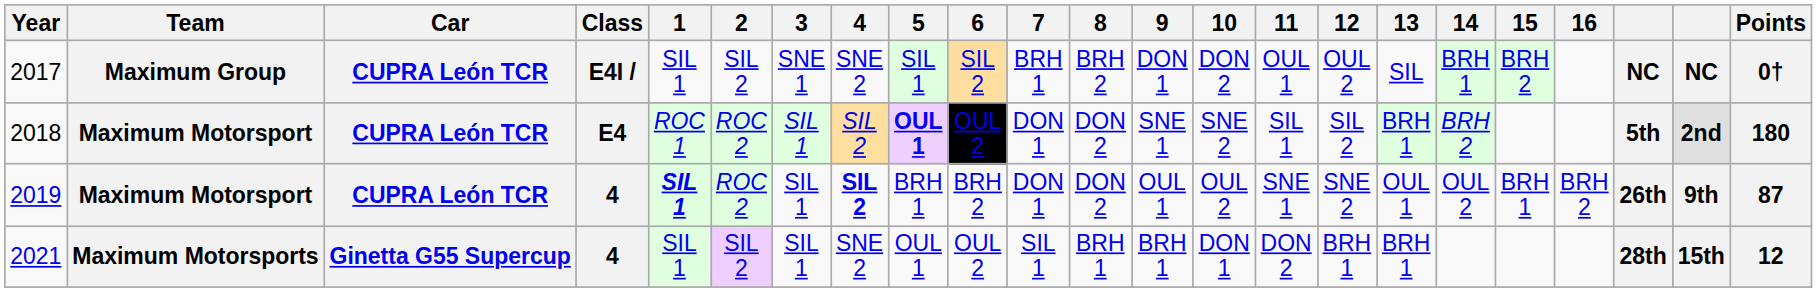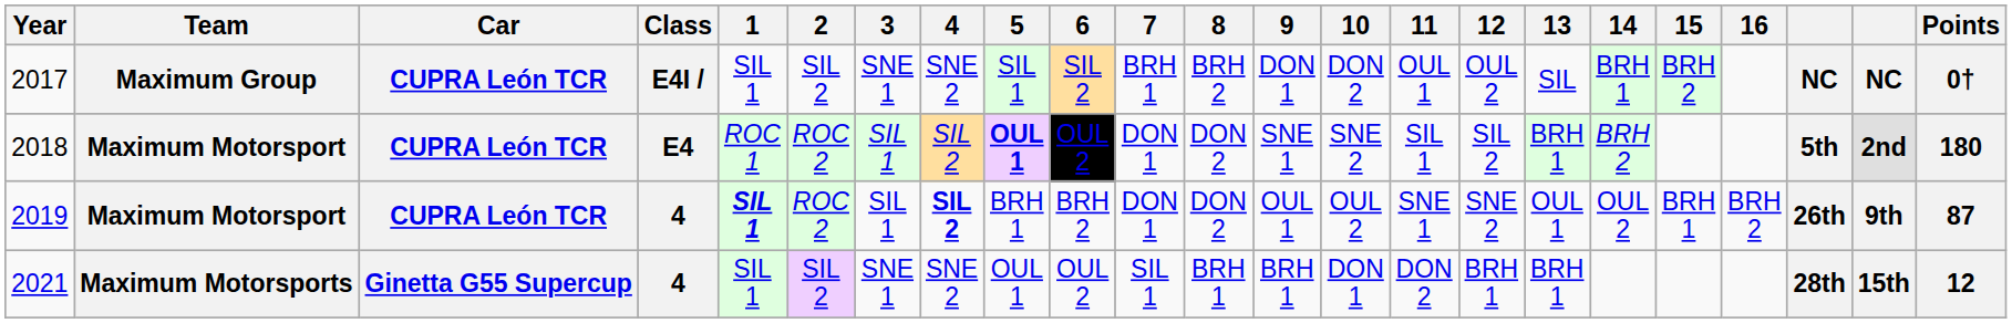 <table class="wikitable" style="text-align:center; font-size:85%">
 <tr>
 <th>Year</th>
 <th>Team</th>
 <th>Car</th>
 <th>Class</th>
 <th>1</th>
 <th>2</th>
 <th>3</th>
 <th>4</th>
 <th>5</th>
 <th>6</th>
 <th>7</th>
 <th>8</th>
 <th>9</th>
 <th>10</th>
 <th>11</th>
 <th>12</th>
 <th>13</th>
 <th>14</th>
 <th>15</th>
 <th>16</th>
 <th></th>
 <th></th>
 <th>Points</th>
 </tr>
 <tr>
 <td>2017</td>
 <th nowrap>Maximum Group</th>
 <th nowrap><a href='#'>CUPRA León TCR</a></th>
 <th align=center><strong><span>E4I</span></strong> / <strong><span></span></strong></th>
 <td style="background:#;"><a href='#'>SIL<br>1</a></td>
 <td style="background:#;"><a href='#'>SIL<br>2</a></td>
 <td style="background:#;"><a href='#'>SNE<br>1</a></td>
 <td style="background:#;"><a href='#'>SNE<br>2</a></td>
 <td style="background:#dfffdf;"><a href='#'>SIL<br>1</a><br></td>
 <td style="background:#FFDF9F;"><a href='#'>SIL<br>2</a><br></td>
 <td style="background:#;"><a href='#'>BRH<br>1</a></td>
 <td style="background:#;"><a href='#'>BRH<br>2</a></td>
 <td style="background:#;"><a href='#'>DON<br>1</a></td>
 <td style="background:#;"><a href='#'>DON<br>2</a></td>
 <td style="background:#;"><a href='#'>OUL<br>1</a></td>
 <td style="background:#;"><a href='#'>OUL<br>2</a></td>
 <td style="background:#;"><a href='#'>SIL</a></td>
 <td style="background:#dfffdf;"><a href='#'>BRH<br>1</a><br></td>
 <td style="background:#dfffdf;"><a href='#'>BRH<br>2</a><br></td>
 <td></td>
 <th>NC</th>
 <th>NC</th>
 <th><strong>0†</strong></th>
 </tr>
 <tr>
 <td>2018</td>
 <th nowrap>Maximum Motorsport</th>
 <th nowrap><a href='#'>CUPRA León TCR</a></th>
 <th align=center><strong><span>E4</span></strong></th>
 <td style="background:#dfffdf;"><em><a href='#'>ROC<br>1</a></em><br></td>
 <td style="background:#dfffdf;"><em><a href='#'>ROC<br>2</a></em><br></td>
 <td style="background:#dfffdf;"><em><a href='#'>SIL<br>1</a></em><br></td>
 <td style="background:#FFDF9F;"><em><a href='#'>SIL<br>2</a></em><br></td>
 <td style="background:#EFCFFF;"><strong><a href='#'>OUL<br>1</a></strong><br></td>
 <td style="background:black; color:white"><a href='#'><span>OUL<br>2</span></a><br></td>
 <td style="background:#;"><a href='#'>DON<br>1</a></td>
 <td style="background:#;"><a href='#'>DON<br>2</a></td>
 <td style="background:#;"><a href='#'>SNE<br>1</a></td>
 <td style="background:#;"><a href='#'>SNE<br>2</a></td>
 <td style="background:#;"><a href='#'>SIL<br>1</a></td>
 <td style="background:#;"><a href='#'>SIL<br>2</a></td>
 <td style="background:#dfffdf;"><a href='#'>BRH<br>1</a><br></td>
 <td style="background:#dfffdf;"><em><a href='#'>BRH<br>2</a></em><br></td>
 <td></td>
 <td></td>
 <th>5th</th>
 <th style="background:#dfdfdf;">2nd</th>
 <th>180</th>
 </tr>
 <tr>
 <td><a href='#'>2019</a></td>
 <th nowrap>Maximum Motorsport</th>
 <th nowrap><a href='#'>CUPRA León TCR</a></th>
 <th align=center><strong><span>4</span></strong></th>
 <td style="background:#dfffdf;"><strong><em><a href='#'>SIL<br>1</a></em></strong><br></td>
 <td style="background:#dfffdf;"><em><a href='#'>ROC<br>2</a></em><br></td>
 <td style="background:#;"><a href='#'>SIL<br>1</a></td>
 <td style="background:#;"><strong><a href='#'>SIL<br>2</a></strong></td>
 <td style="background:#;"><a href='#'>BRH<br>1</a></td>
 <td style="background:#;"><a href='#'>BRH<br>2</a></td>
 <td style="background:#;"><a href='#'>DON<br>1</a></td>
 <td style="background:#;"><a href='#'>DON<br>2</a></td>
 <td style="background:#;"><a href='#'>OUL<br>1</a></td>
 <td style="background:#;"><a href='#'>OUL<br>2</a></td>
 <td style="background:#;"><a href='#'>SNE<br>1</a></td>
 <td style="background:#;"><a href='#'>SNE<br>2</a></td>
 <td style="background:#;"><a href='#'>OUL<br>1</a></td>
 <td style="background:#;"><a href='#'>OUL<br>2</a></td>
 <td style="background:#;"><a href='#'>BRH<br>1</a></td>
 <td style="background:#;"><a href='#'>BRH<br>2</a></td>
 <th>26th</th>
 <th>9th</th>
 <th>87</th>
 </tr>
 <tr>
 <td><a href='#'>2021</a></td>
 <th nowrap>Maximum Motorsports</th>
 <th nowrap><a href='#'>Ginetta G55 Supercup</a></th>
 <th align=center><strong><span>4</span></strong></th>
 <td style="background:#dfffdf;"><a href='#'>SIL<br>1</a><br></td>
 <td style="background:#efcfff;"><a href='#'>SIL<br>2</a><br></td>
-<td style="background:#;"><a href='#'>SIL<br>1</a></td>
+<td style="background:#;"><a href='#'>SNE<br>1</a></td>
 <td style="background:#;"><a href='#'>SNE<br>2</a></td>
 <td style="background:#;"><a href='#'>OUL<br>1</a></td>
 <td style="background:#;"><a href='#'>OUL<br>2</a></td>
 <td style="background:#;"><a href='#'>SIL<br>1</a></td>
 <td style="background:#;"><a href='#'>BRH<br>1</a></td>
 <td style="background:#;"><a href='#'>BRH<br>1</a></td>
 <td style="background:#;"><a href='#'>DON<br>1</a></td>
 <td style="background:#;"><a href='#'>DON<br>2</a></td>
 <td style="background:#;"><a href='#'>BRH<br>1</a></td>
 <td style="background:#;"><a href='#'>BRH<br>1</a></td>
 <td></td>
 <td></td>
 <td></td>
 <th>28th</th>
 <th>15th</th>
 <th>12</th>
 </tr>
 </table>
